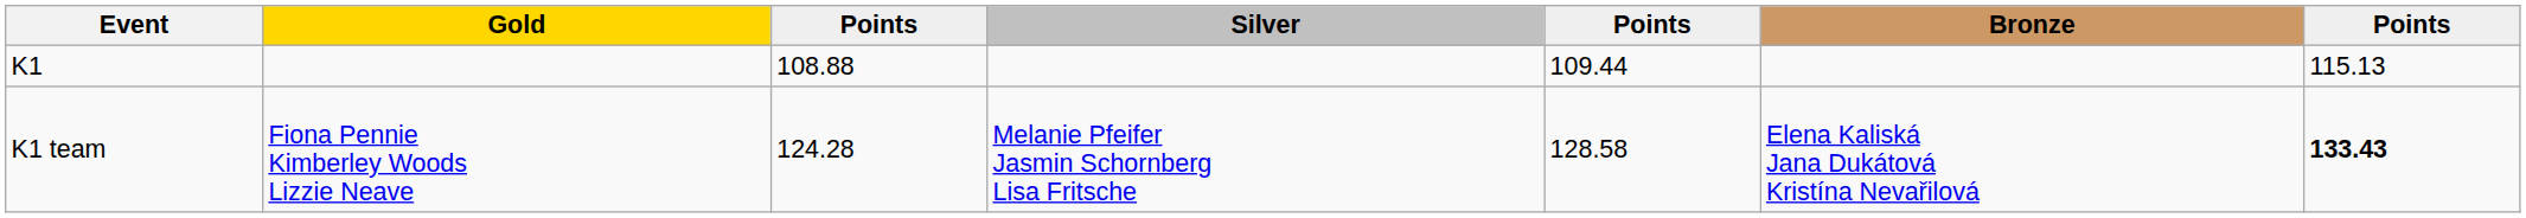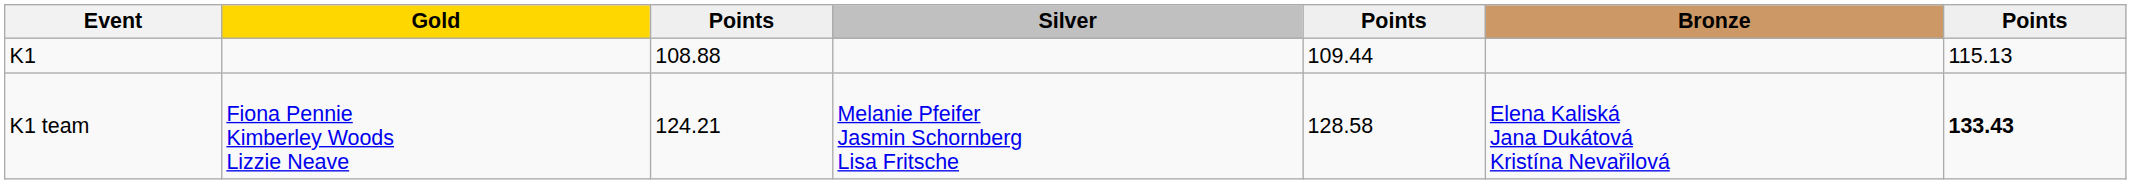 <table class="wikitable" width=100%>
 <tr>
 <th>Event</th>
 <td align=center bgcolor="gold"><strong>Gold</strong></td>
 <td align=center bgcolor="EFEFEF"><strong>Points</strong></td>
 <td align=center bgcolor="silver"><strong>Silver</strong></td>
 <td align=center bgcolor="EFEFEF"><strong>Points</strong></td>
 <td align=center bgcolor="CC9966"><strong>Bronze</strong></td>
 <td align=center bgcolor="EFEFEF"><strong>Points</strong></td>
 </tr>
 <tr>
 <td>K1</td>
 <td></td>
 <td>108.88</td>
 <td></td>
 <td>109.44</td>
 <td></td>
 <td>115.13</td>
 </tr>
 <tr>
 <td>K1 team</td>
 <td><br><a href='#'>Fiona Pennie</a><br><a href='#'>Kimberley Woods</a><br><a href='#'>Lizzie Neave</a></td>
-<td>124.28</td>
+<td>124.21</td>
 <td><br><a href='#'>Melanie Pfeifer</a><br><a href='#'>Jasmin Schornberg</a><br><a href='#'>Lisa Fritsche</a></td>
 <td>128.58</td>
 <td><br><a href='#'>Elena Kaliská</a><br><a href='#'>Jana Dukátová</a><br><a href='#'>Kristína Nevařilová</a></td>
 <td><strong>133.43</strong></td>
 </tr>
 </table>
